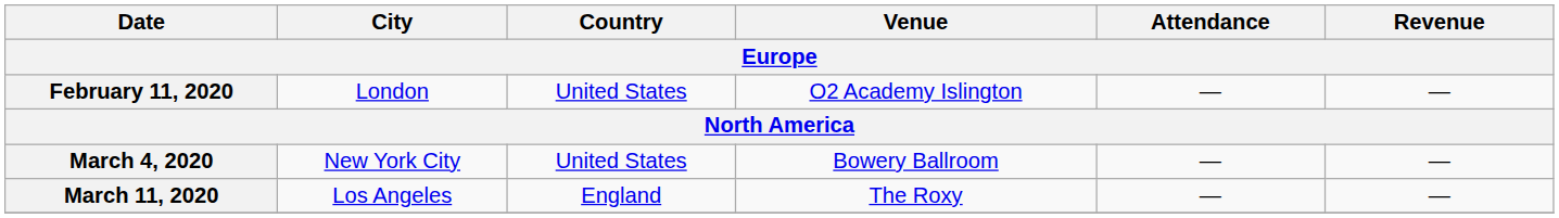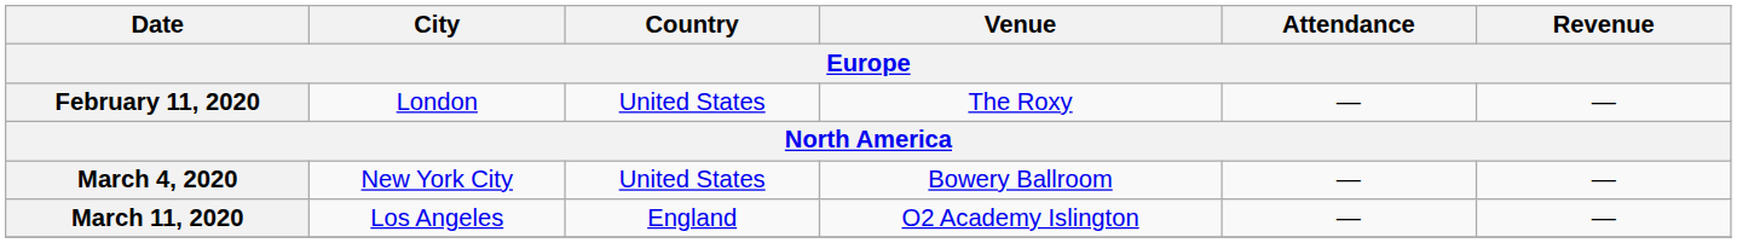 <table class="wikitable plainrowheaders" style="text-align:center;">
 <tr>
 <th scope="col" style="width:12em;">Date</th>
 <th scope="col" style="width:10em;">City</th>
 <th scope="col" style="width:10em;">Country</th>
 <th scope="col" style="width:16em;">Venue</th>
 <th scope="col" style="width:10em;">Attendance</th>
 <th scope="col" style="width:10em;">Revenue</th>
 </tr>
 <tr>
 <th colspan="8"><strong><a href='#'>Europe</a></strong></th>
 </tr>
 <tr>
 <th scope="row">February 11, 2020</th>
 <td><a href='#'>London</a></td>
 <td><a href='#'>United States</a></td>
-<td><a href='#'>O2 Academy Islington</a></td>
+<td><a href='#'>The Roxy</a></td>
 <td>—</td>
 <td>—</td>
 </tr>
 <tr>
 <th colspan="8"><strong><a href='#'>North America</a></strong></th>
 </tr>
 <tr>
 <th scope="row">March 4, 2020</th>
 <td><a href='#'>New York City</a></td>
 <td><a href='#'>United States</a></td>
 <td><a href='#'>Bowery Ballroom</a></td>
 <td>—</td>
 <td>—</td>
 </tr>
 <tr>
 <th scope="row">March 11, 2020</th>
 <td><a href='#'>Los Angeles</a></td>
 <td><a href='#'>England</a></td>
-<td><a href='#'>The Roxy</a></td>
+<td><a href='#'>O2 Academy Islington</a></td>
 <td>—</td>
 <td>—</td>
 </tr>
 <tr>
 </tr>
 </table>
